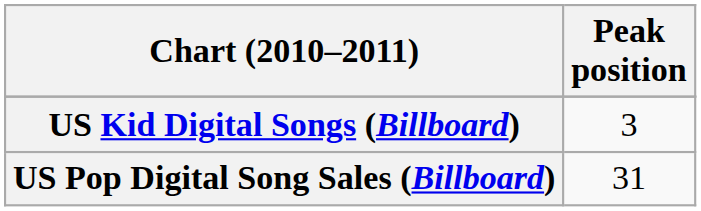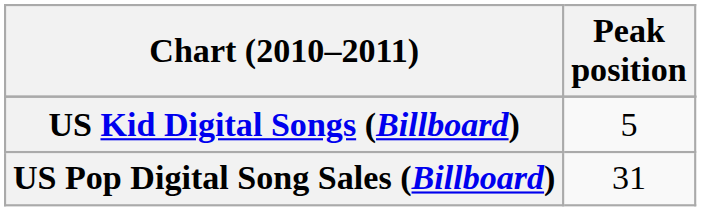 <table class="wikitable sortable plainrowheaders" style="text-align:center">
 <tr>
 <th>Chart (2010–2011)</th>
 <th>Peak<br>position</th>
 </tr>
 <tr>
 </tr>
 <tr>
 <th scope="row">US <a href='#'>Kid Digital Songs</a> (<a href='#'><em>Billboard</em></a>)</th>
-<td>3</td>
+<td>5</td>
 </tr>
 <tr>
 <th scope="row">US Pop Digital Song Sales (<em><a href='#'>Billboard</a></em>)</th>
 <td>31</td>
 </tr>
 </table>
